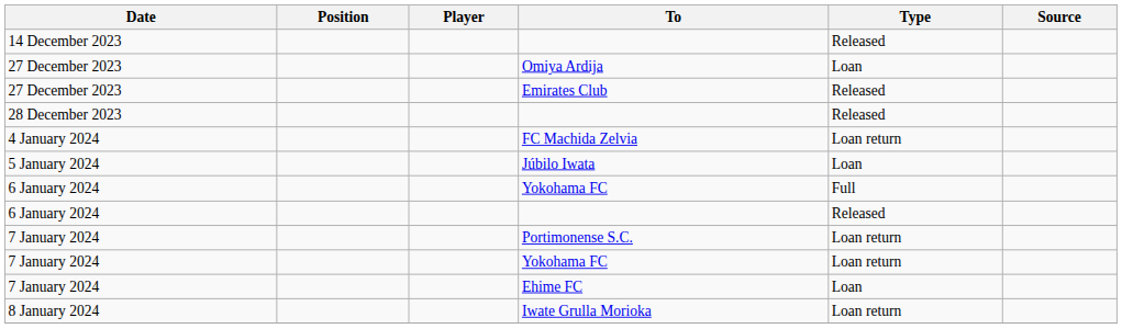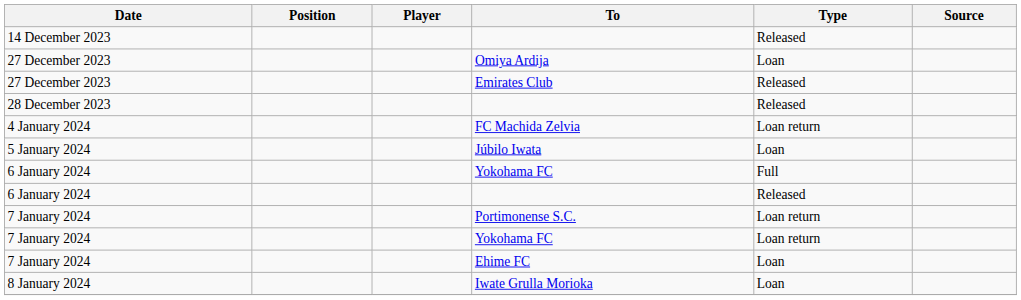 <table class="wikitable sortable" style="width:90%; text-align:center; font-size:95%; text-align:left;">
 <tr>
 <th>Date</th>
 <th>Position</th>
 <th>Player</th>
 <th>To</th>
 <th>Type</th>
 <th>Source</th>
 </tr>
 <tr>
 <td>14 December 2023</td>
 <td></td>
 <td></td>
 <td></td>
 <td>Released</td>
 <td></td>
 </tr>
 <tr>
 <td>27 December 2023</td>
 <td></td>
 <td></td>
 <td> <a href='#'>Omiya Ardija</a></td>
 <td>Loan</td>
 <td></td>
 </tr>
 <tr>
 <td>27 December 2023</td>
 <td></td>
 <td></td>
 <td> <a href='#'>Emirates Club</a></td>
 <td>Released</td>
 <td></td>
 </tr>
 <tr>
 <td>28 December 2023</td>
 <td></td>
 <td></td>
 <td></td>
 <td>Released</td>
 <td></td>
 </tr>
 <tr>
 <td>4 January 2024</td>
 <td></td>
 <td></td>
 <td> <a href='#'>FC Machida Zelvia</a></td>
 <td>Loan return</td>
 <td></td>
 </tr>
 <tr>
 <td>5 January 2024</td>
 <td></td>
 <td></td>
 <td> <a href='#'>Júbilo Iwata</a></td>
 <td>Loan</td>
 <td></td>
 </tr>
 <tr>
 <td>6 January 2024</td>
 <td></td>
 <td></td>
 <td> <a href='#'>Yokohama FC</a></td>
 <td>Full</td>
 <td></td>
 </tr>
 <tr>
 <td>6 January 2024</td>
 <td></td>
 <td></td>
 <td></td>
 <td>Released</td>
 <td></td>
 </tr>
 <tr>
 <td>7 January 2024</td>
 <td></td>
 <td></td>
 <td> <a href='#'>Portimonense S.C.</a></td>
 <td>Loan return</td>
 <td></td>
 </tr>
 <tr>
 <td>7 January 2024</td>
 <td></td>
 <td></td>
 <td> <a href='#'>Yokohama FC</a></td>
 <td>Loan return</td>
 <td></td>
 </tr>
 <tr>
 <td>7 January 2024</td>
 <td></td>
 <td></td>
 <td> <a href='#'>Ehime FC</a></td>
 <td>Loan</td>
 <td></td>
 </tr>
 <tr>
 <td>8 January 2024</td>
 <td></td>
 <td></td>
 <td> <a href='#'>Iwate Grulla Morioka</a></td>
-<td>Loan return</td>
+<td>Loan</td>
 <td></td>
 </tr>
 <tr>
 </tr>
 </table>
